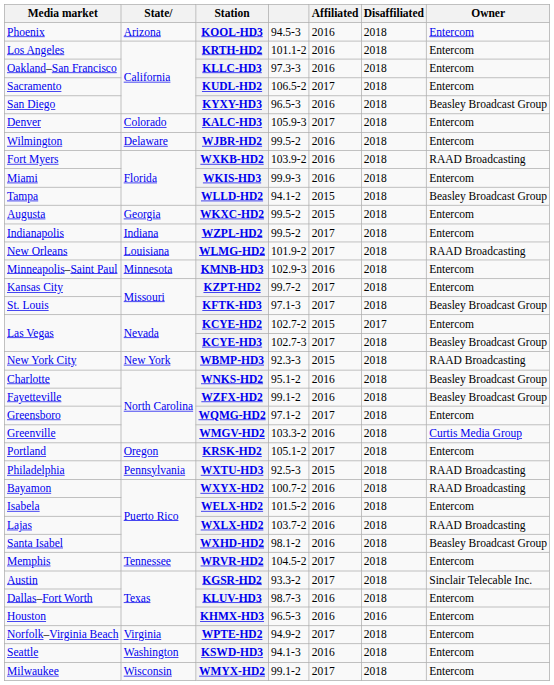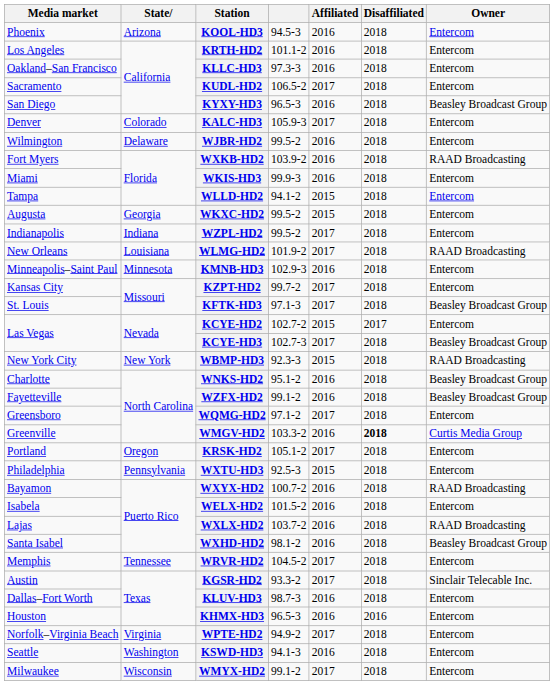 <table class="wikitable sortable">
 <tr>
 <th scope="col">Media market</th>
 <th scope="col">State/</th>
 <th scope="col">Station</th>
 <th scope="col"></th>
 <th scope="col">Affiliated</th>
 <th scope="col">Disaffiliated</th>
 <th scope="col">Owner</th>
 </tr>
 <tr>
 <td><a href='#'>Phoenix</a></td>
 <td><a href='#'>Arizona</a></td>
 <th scope="row"><a href='#'>KOOL-HD3</a></th>
 <td>94.5-3</td>
 <td>2016</td>
 <td>2018</td>
 <td><a href='#'>Entercom</a></td>
 </tr>
 <tr>
 <td><a href='#'>Los Angeles</a></td>
 <td rowspan="4"><a href='#'>California</a></td>
 <th scope="row"><a href='#'>KRTH-HD2</a></th>
 <td>101.1-2</td>
 <td>2016</td>
 <td>2018</td>
 <td>Entercom</td>
 </tr>
 <tr>
 <td><a href='#'>Oakland</a>–<a href='#'>San Francisco</a></td>
 <th scope="row"><a href='#'>KLLC-HD3</a></th>
 <td>97.3-3</td>
 <td>2016</td>
 <td>2018</td>
 <td>Entercom</td>
 </tr>
 <tr>
 <td><a href='#'>Sacramento</a></td>
 <th scope="row"><a href='#'>KUDL-HD2</a></th>
 <td>106.5-2</td>
 <td>2017</td>
 <td>2018</td>
 <td>Entercom</td>
 </tr>
 <tr>
 <td><a href='#'>San Diego</a></td>
 <th scope="row"><a href='#'>KYXY-HD3</a></th>
 <td>96.5-3</td>
 <td>2016</td>
 <td>2018</td>
 <td>Beasley Broadcast Group</td>
 </tr>
 <tr>
 <td><a href='#'>Denver</a></td>
 <td><a href='#'>Colorado</a></td>
 <th scope="row"><a href='#'>KALC-HD3</a></th>
 <td>105.9-3</td>
 <td>2017</td>
 <td>2018</td>
 <td>Entercom</td>
 </tr>
 <tr>
 <td><a href='#'>Wilmington</a></td>
 <td><a href='#'>Delaware</a></td>
 <th scope="row"><a href='#'>WJBR-HD2</a></th>
 <td>99.5-2</td>
 <td>2016</td>
 <td>2018</td>
 <td>Entercom</td>
 </tr>
 <tr>
 <td><a href='#'>Fort Myers</a></td>
 <td rowspan="3"><a href='#'>Florida</a></td>
 <th scope="row"><a href='#'>WXKB-HD2</a></th>
 <td>103.9-2</td>
 <td>2016</td>
 <td>2018</td>
 <td>RAAD Broadcasting</td>
 </tr>
 <tr>
 <td><a href='#'>Miami</a></td>
 <th scope="row"><a href='#'>WKIS-HD3</a></th>
 <td>99.9-3</td>
 <td>2016</td>
 <td>2018</td>
 <td>Entercom</td>
 </tr>
 <tr>
 <td><a href='#'>Tampa</a></td>
 <th scope="row"><a href='#'>WLLD-HD2</a></th>
 <td>94.1-2</td>
 <td>2015</td>
 <td>2018</td>
-<td>Beasley Broadcast Group</td>
+<td><a href='#'>Entercom</a></td>
 </tr>
 <tr>
 <td><a href='#'>Augusta</a></td>
 <td><a href='#'>Georgia</a></td>
 <th scope="row"><a href='#'>WKXC-HD2</a></th>
 <td>99.5-2</td>
 <td>2015</td>
 <td>2018</td>
 <td>Entercom</td>
 </tr>
 <tr>
 <td><a href='#'>Indianapolis</a></td>
 <td><a href='#'>Indiana</a></td>
 <th scope="row"><a href='#'>WZPL-HD2</a></th>
 <td>99.5-2</td>
 <td>2017</td>
 <td>2018</td>
 <td>Entercom</td>
 </tr>
 <tr>
 <td><a href='#'>New Orleans</a></td>
 <td><a href='#'>Louisiana</a></td>
 <th scope="row"><a href='#'>WLMG-HD2</a></th>
 <td>101.9-2</td>
 <td>2017</td>
 <td>2018</td>
 <td>RAAD Broadcasting</td>
 </tr>
 <tr>
 <td><a href='#'>Minneapolis</a>–<a href='#'>Saint Paul</a></td>
 <td><a href='#'>Minnesota</a></td>
 <th scope="row"><a href='#'>KMNB-HD3</a></th>
 <td>102.9-3</td>
 <td>2016</td>
 <td>2018</td>
 <td>Entercom</td>
 </tr>
 <tr>
 <td><a href='#'>Kansas City</a></td>
 <td rowspan="2"><a href='#'>Missouri</a></td>
 <th scope="row"><a href='#'>KZPT-HD2</a></th>
 <td>99.7-2</td>
 <td>2017</td>
 <td>2018</td>
 <td>Entercom</td>
 </tr>
 <tr>
 <td><a href='#'>St. Louis</a></td>
 <th scope="row"><a href='#'>KFTK-HD3</a></th>
 <td>97.1-3</td>
 <td>2017</td>
 <td>2018</td>
 <td>Beasley Broadcast Group</td>
 </tr>
 <tr>
 <td rowspan="2"><a href='#'>Las Vegas</a></td>
 <td rowspan="2"><a href='#'>Nevada</a></td>
 <th scope="row"><a href='#'>KCYE-HD2</a></th>
 <td>102.7-2</td>
 <td>2015</td>
 <td>2017</td>
 <td>Entercom</td>
 </tr>
 <tr>
 <th scope="row"><a href='#'>KCYE-HD3</a></th>
 <td>102.7-3</td>
 <td>2017</td>
 <td>2018</td>
 <td>Beasley Broadcast Group</td>
 </tr>
 <tr>
 <td><a href='#'>New York City</a></td>
 <td><a href='#'>New York</a></td>
 <th scope="row"><a href='#'>WBMP-HD3</a></th>
 <td>92.3-3</td>
 <td>2015</td>
 <td>2018</td>
 <td>RAAD Broadcasting</td>
 </tr>
 <tr>
 <td><a href='#'>Charlotte</a></td>
 <td rowspan="4"><a href='#'>North Carolina</a></td>
 <th scope="row"><a href='#'>WNKS-HD2</a></th>
 <td>95.1-2</td>
 <td>2016</td>
 <td>2018</td>
 <td>Beasley Broadcast Group</td>
 </tr>
 <tr>
 <td><a href='#'>Fayetteville</a></td>
 <th scope="row"><a href='#'>WZFX-HD2</a></th>
 <td>99.1-2</td>
 <td>2016</td>
 <td>2018</td>
 <td>Beasley Broadcast Group</td>
 </tr>
 <tr>
 <td><a href='#'>Greensboro</a></td>
 <th scope="row"><a href='#'>WQMG-HD2</a></th>
 <td>97.1-2</td>
 <td>2017</td>
 <td>2018</td>
 <td>Entercom</td>
 </tr>
 <tr>
 <td><a href='#'>Greenville</a></td>
 <th scope="row"><a href='#'>WMGV-HD2</a></th>
 <td>103.3-2</td>
 <td>2016</td>
-<td>2018</td>
+<td><strong>2018</strong></td>
 <td><a href='#'>Curtis Media Group</a></td>
 </tr>
 <tr>
 <td><a href='#'>Portland</a></td>
 <td><a href='#'>Oregon</a></td>
 <th scope="row"><a href='#'>KRSK-HD2</a></th>
 <td>105.1-2</td>
 <td>2017</td>
 <td>2018</td>
 <td>Entercom</td>
 </tr>
 <tr>
 <td><a href='#'>Philadelphia</a></td>
 <td><a href='#'>Pennsylvania</a></td>
 <th scope="row"><a href='#'>WXTU-HD3</a></th>
 <td>92.5-3</td>
 <td>2015</td>
 <td>2018</td>
-<td>RAAD Broadcasting</td>
+<td>Entercom</td>
 </tr>
 <tr>
 <td><a href='#'>Bayamon</a></td>
 <td rowspan="4"><a href='#'>Puerto Rico</a></td>
 <th scope="row"><a href='#'>WXYX-HD2</a></th>
 <td>100.7-2</td>
 <td>2016</td>
 <td>2018</td>
 <td>RAAD Broadcasting</td>
 </tr>
 <tr>
 <td><a href='#'>Isabela</a></td>
 <th scope="row"><a href='#'>WELX-HD2</a></th>
 <td>101.5-2</td>
 <td>2016</td>
 <td>2018</td>
 <td>Entercom</td>
 </tr>
 <tr>
 <td><a href='#'>Lajas</a></td>
 <th scope="row"><a href='#'>WXLX-HD2</a></th>
 <td>103.7-2</td>
 <td>2016</td>
 <td>2018</td>
 <td>RAAD Broadcasting</td>
 </tr>
 <tr>
 <td><a href='#'>Santa Isabel</a></td>
 <th scope="row"><a href='#'>WXHD-HD2</a></th>
 <td>98.1-2</td>
 <td>2016</td>
 <td>2018</td>
 <td>Beasley Broadcast Group</td>
 </tr>
 <tr>
 <td><a href='#'>Memphis</a></td>
 <td><a href='#'>Tennessee</a></td>
 <th scope="row"><a href='#'>WRVR-HD2</a></th>
 <td>104.5-2</td>
 <td>2017</td>
 <td>2018</td>
 <td>Entercom</td>
 </tr>
 <tr>
 <td><a href='#'>Austin</a></td>
 <td rowspan="3"><a href='#'>Texas</a></td>
 <th scope="row"><a href='#'>KGSR-HD2</a></th>
 <td>93.3-2</td>
 <td>2017</td>
 <td>2018</td>
 <td>Sinclair Telecable Inc.</td>
 </tr>
 <tr>
 <td><a href='#'>Dallas</a>–<a href='#'>Fort Worth</a></td>
 <th scope="row"><a href='#'>KLUV-HD3</a></th>
 <td>98.7-3</td>
 <td>2016</td>
 <td>2018</td>
 <td>Entercom</td>
 </tr>
 <tr>
 <td><a href='#'>Houston</a></td>
 <th scope="row"><a href='#'>KHMX-HD3</a></th>
 <td>96.5-3</td>
 <td>2016</td>
 <td>2016</td>
 <td>Entercom</td>
 </tr>
 <tr>
 <td><a href='#'>Norfolk</a>–<a href='#'>Virginia Beach</a></td>
 <td><a href='#'>Virginia</a></td>
 <th scope="row"><a href='#'>WPTE-HD2</a></th>
 <td>94.9-2</td>
 <td>2017</td>
 <td>2018</td>
 <td>Entercom</td>
 </tr>
 <tr>
 <td><a href='#'>Seattle</a></td>
 <td><a href='#'>Washington</a></td>
 <th scope="row"><a href='#'>KSWD-HD3</a></th>
 <td>94.1-3</td>
 <td>2016</td>
 <td>2018</td>
 <td>Entercom</td>
 </tr>
 <tr>
 <td><a href='#'>Milwaukee</a></td>
 <td><a href='#'>Wisconsin</a></td>
 <th scope="row"><a href='#'>WMYX-HD2</a></th>
 <td>99.1-2</td>
 <td>2017</td>
 <td>2018</td>
 <td>Entercom</td>
 </tr>
 </table>
